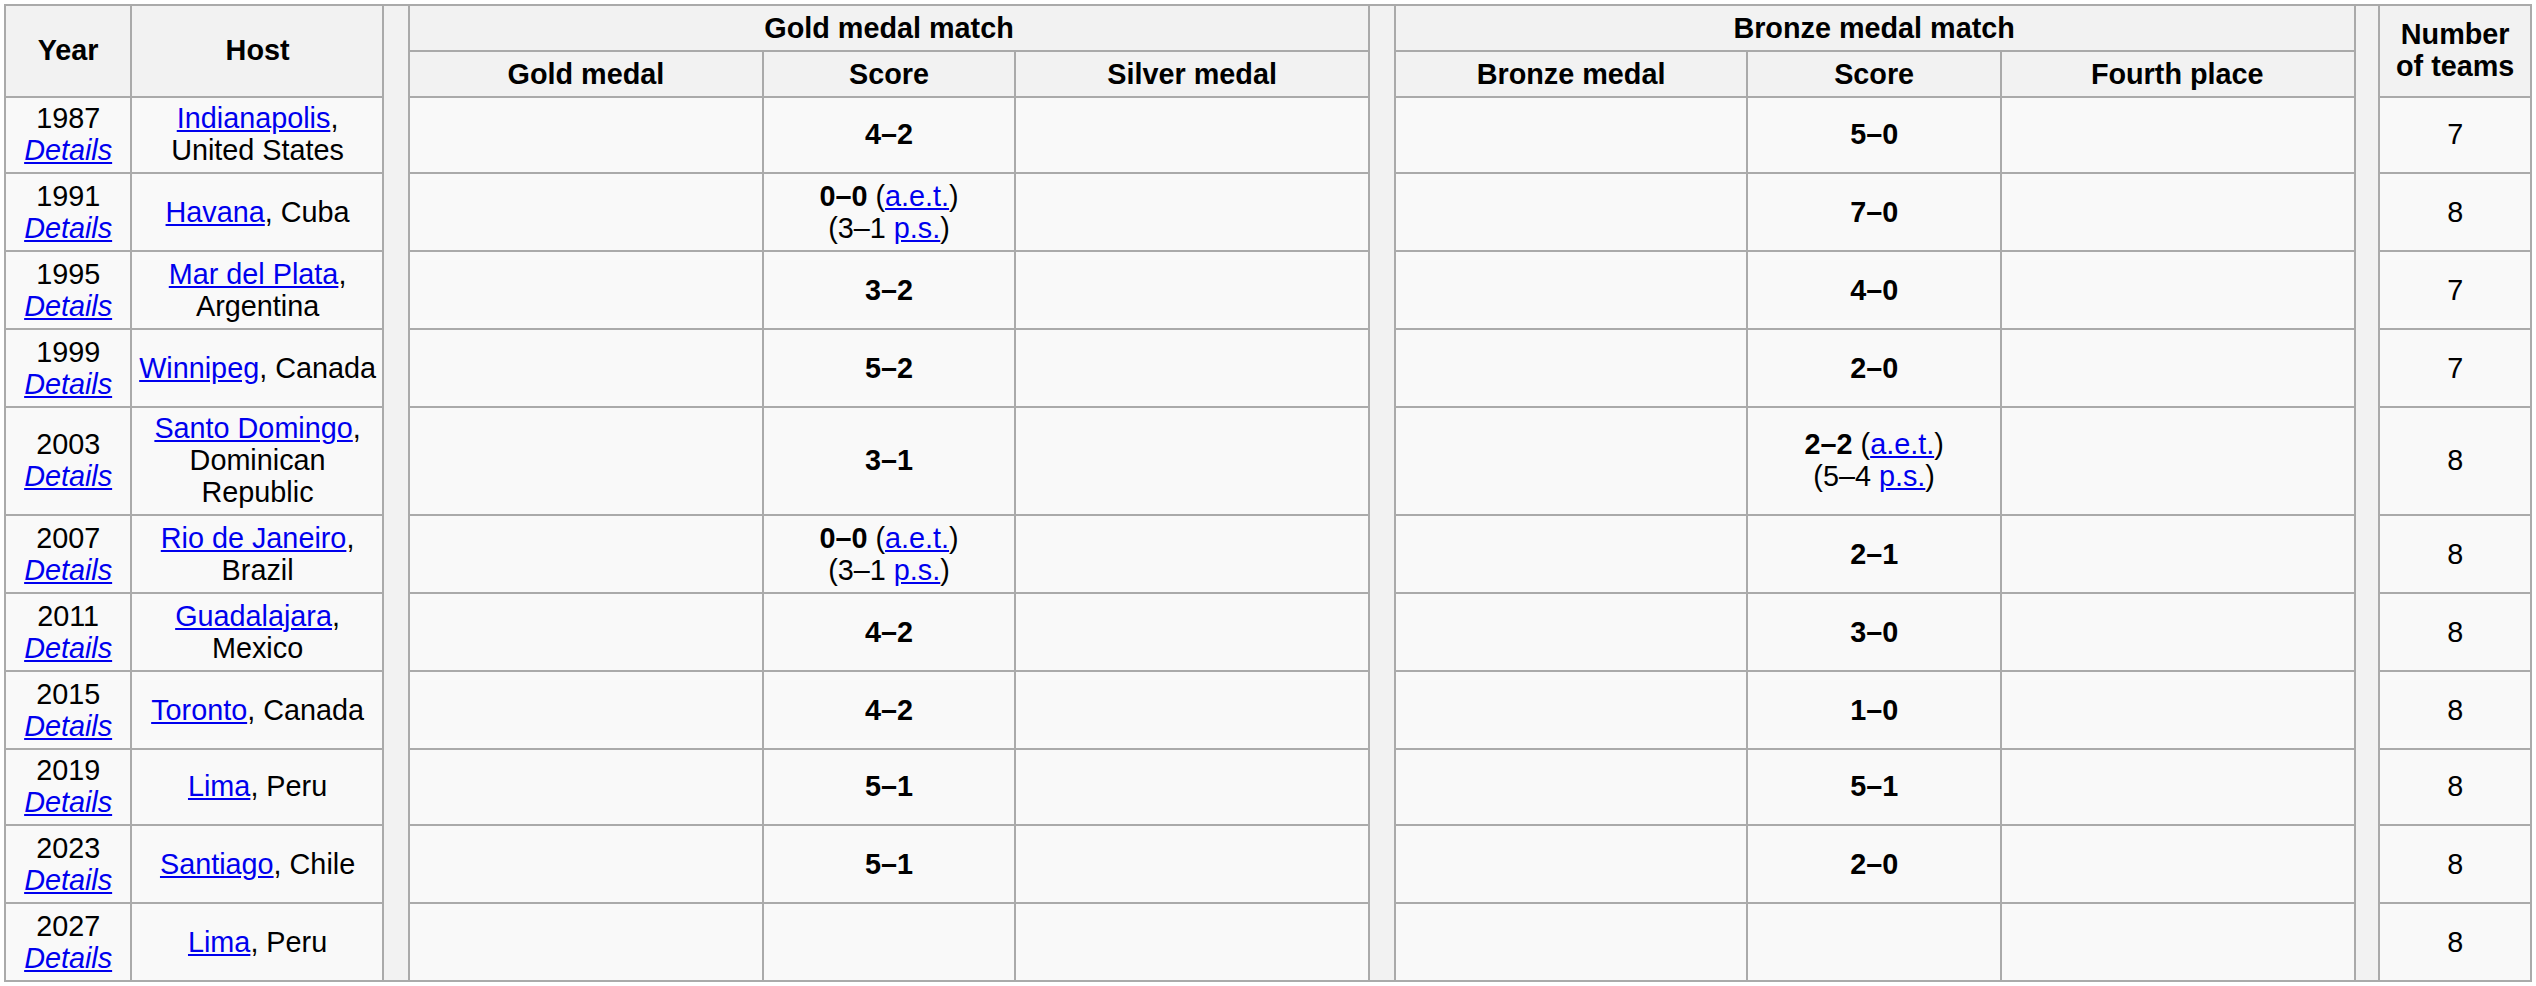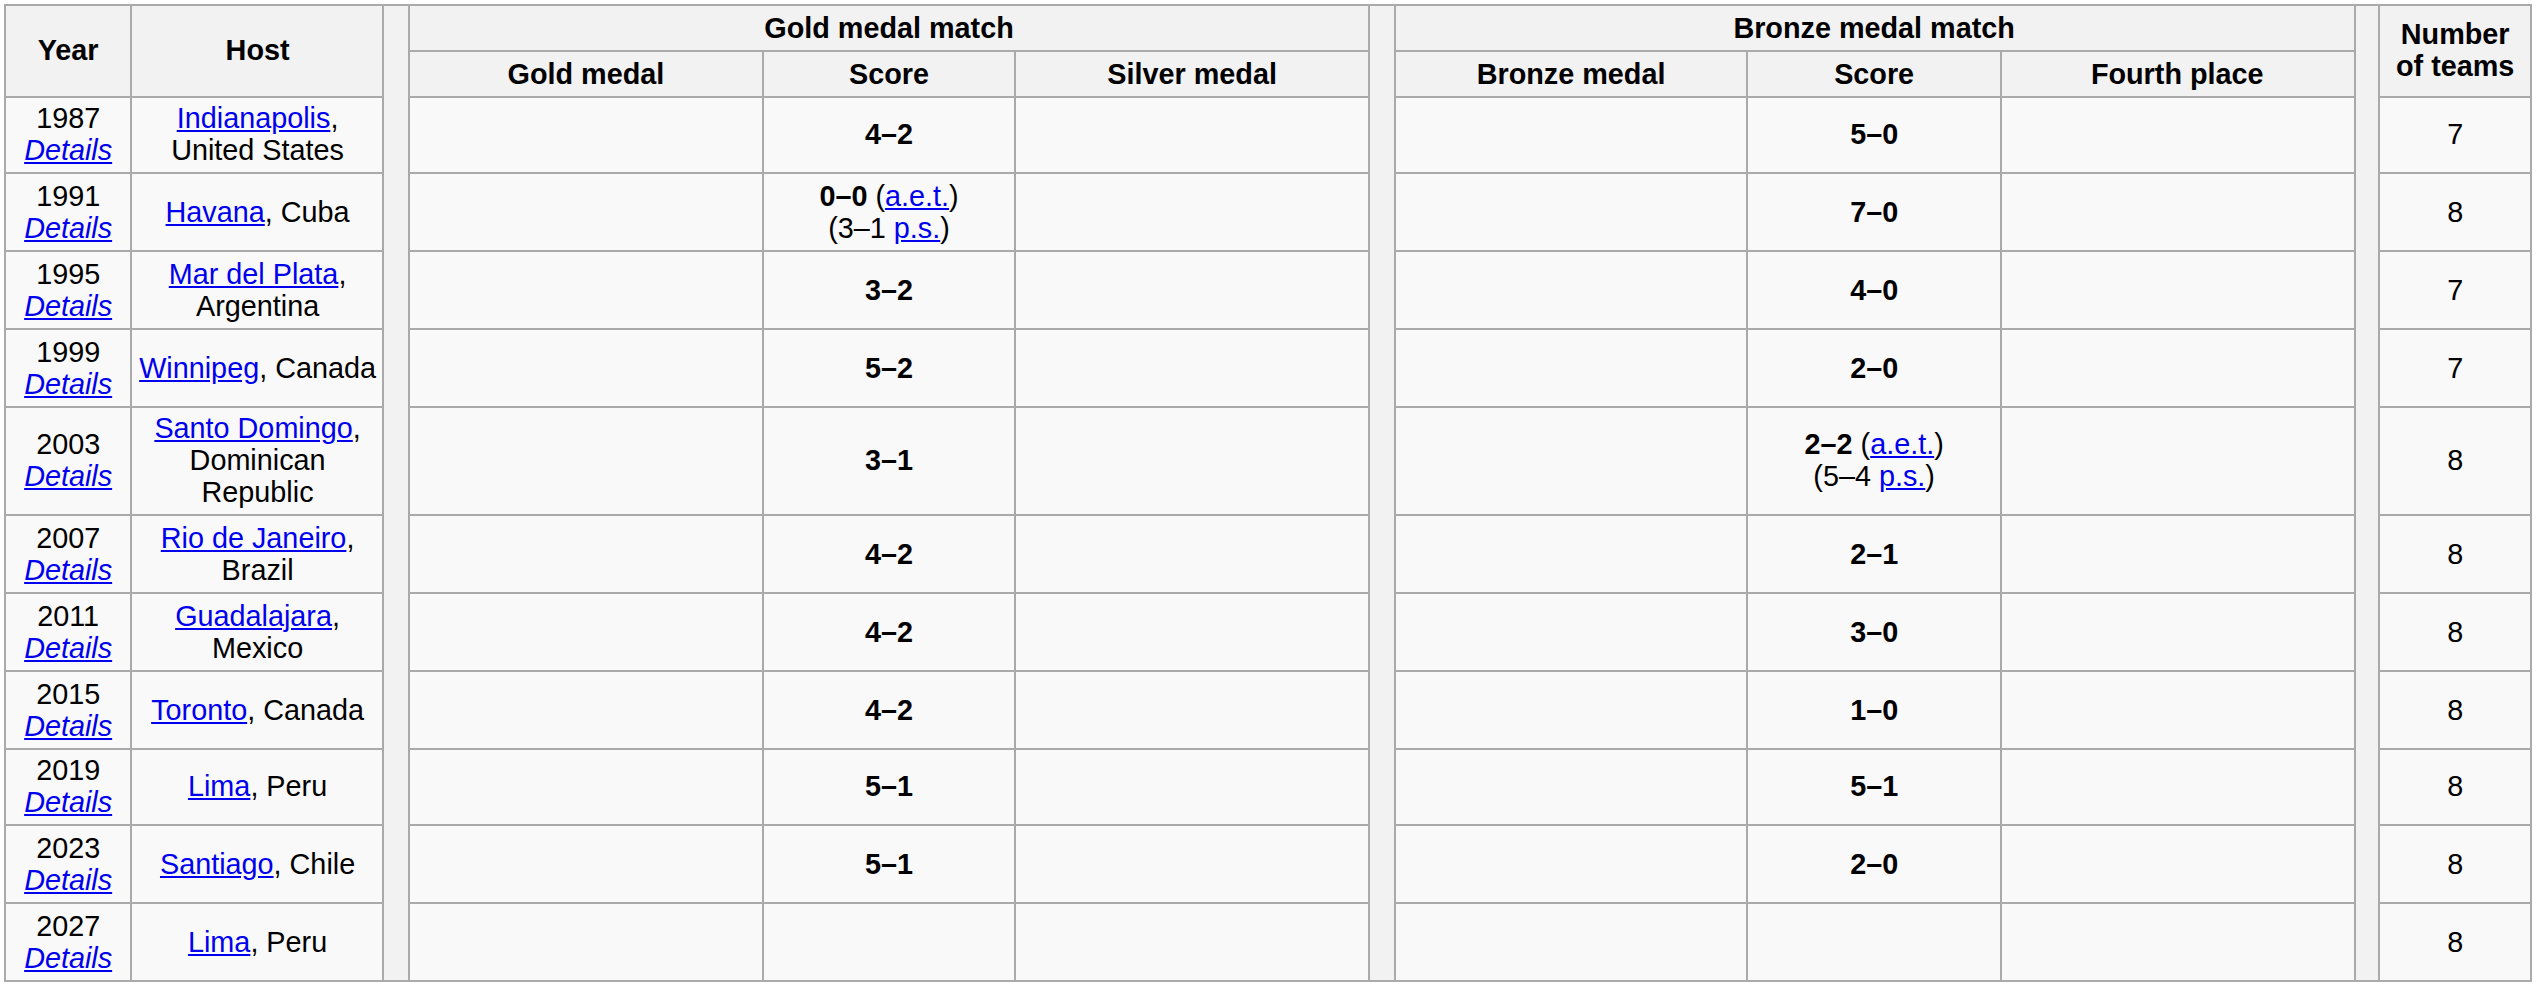 <table class="wikitable" style="font-size:90%; width: 100%; text-align: center;">
 <tr>
 <th rowspan=2 width=5%>Year</th>
 <th rowspan=2 width=10%>Host</th>
 <th width=1% rowspan=13></th>
 <th colspan=3>Gold medal match</th>
 <th width=1% rowspan=13></th>
 <th colspan=3>Bronze medal match</th>
 <th width=1% rowspan=13></th>
 <th width=6% rowspan=2>Number of teams</th>
 </tr>
 <tr>
 <th width=14%>Gold medal</th>
 <th width=10%>Score</th>
 <th width=14%>Silver medal</th>
 <th width=14%>Bronze medal</th>
 <th width=10%>Score</th>
 <th width=14%>Fourth place</th>
 </tr>
 <tr>
 <td>1987<br><em><a href='#'>Details</a></em></td>
 <td><a href='#'>Indianapolis</a>, United States</td>
 <td><strong></strong></td>
 <td><strong>4–2</strong></td>
 <td></td>
 <td></td>
 <td><strong>5–0</strong></td>
 <td></td>
 <td>7</td>
 </tr>
 <tr>
 <td>1991<br><em><a href='#'>Details</a></em></td>
 <td><a href='#'>Havana</a>, Cuba</td>
 <td><strong></strong></td>
 <td><strong>0–0</strong> (<a href='#'>a.e.t.</a>)<br>(3–1 <a href='#'>p.s.</a>)</td>
 <td></td>
 <td></td>
 <td><strong>7–0</strong></td>
 <td></td>
 <td>8</td>
 </tr>
 <tr>
 <td>1995<br><em><a href='#'>Details</a></em></td>
 <td><a href='#'>Mar del Plata</a>, Argentina</td>
 <td><strong></strong></td>
 <td><strong>3–2</strong></td>
 <td></td>
 <td></td>
 <td><strong>4–0</strong></td>
 <td></td>
 <td>7</td>
 </tr>
 <tr>
 <td>1999<br><em><a href='#'>Details</a></em></td>
 <td><a href='#'>Winnipeg</a>, Canada</td>
 <td><strong></strong></td>
 <td><strong>5–2</strong></td>
 <td></td>
 <td></td>
 <td><strong>2–0</strong></td>
 <td></td>
 <td>7</td>
 </tr>
 <tr>
 <td>2003<br><em><a href='#'>Details</a></em></td>
 <td><a href='#'>Santo Domingo</a>, Dominican Republic</td>
 <td><strong></strong></td>
 <td><strong>3–1</strong></td>
 <td></td>
 <td></td>
 <td><strong>2–2</strong> (<a href='#'>a.e.t.</a>)<br>(5–4 <a href='#'>p.s.</a>)</td>
 <td></td>
 <td>8</td>
 </tr>
 <tr>
 <td>2007<br><em><a href='#'>Details</a></em></td>
 <td><a href='#'>Rio de Janeiro</a>, Brazil</td>
 <td><strong></strong></td>
-<td><strong>0–0</strong> (<a href='#'>a.e.t.</a>)<br>(3–1 <a href='#'>p.s.</a>)</td>
+<td><strong>4–2</strong></td>
 <td></td>
 <td></td>
 <td><strong>2–1</strong></td>
 <td></td>
 <td>8</td>
 </tr>
 <tr>
 <td>2011<br><em><a href='#'>Details</a></em></td>
 <td><a href='#'>Guadalajara</a>, Mexico</td>
 <td><strong></strong></td>
 <td><strong>4–2</strong></td>
 <td></td>
 <td></td>
 <td><strong>3–0</strong></td>
 <td></td>
 <td>8</td>
 </tr>
 <tr>
 <td>2015<br><em><a href='#'>Details</a></em></td>
 <td><a href='#'>Toronto</a>, Canada</td>
 <td><strong></strong></td>
 <td><strong>4–2</strong></td>
 <td></td>
 <td></td>
 <td><strong>1–0</strong></td>
 <td></td>
 <td>8</td>
 </tr>
 <tr>
 <td>2019<br><em><a href='#'>Details</a></em></td>
 <td><a href='#'>Lima</a>, Peru</td>
 <td><strong></strong></td>
 <td><strong>5–1</strong></td>
 <td></td>
 <td></td>
 <td><strong>5–1</strong></td>
 <td></td>
 <td>8</td>
 </tr>
 <tr>
 <td>2023<br><em><a href='#'>Details</a></em></td>
 <td><a href='#'>Santiago</a>, Chile</td>
 <td><strong></strong></td>
 <td><strong>5–1</strong></td>
 <td></td>
 <td></td>
 <td><strong>2–0</strong></td>
 <td></td>
 <td>8</td>
 </tr>
 <tr>
 <td>2027<br><em><a href='#'>Details</a></em></td>
 <td><a href='#'>Lima</a>, Peru</td>
 <td></td>
 <td></td>
 <td></td>
 <td></td>
 <td></td>
 <td></td>
 <td>8</td>
 </tr>
 </table>
